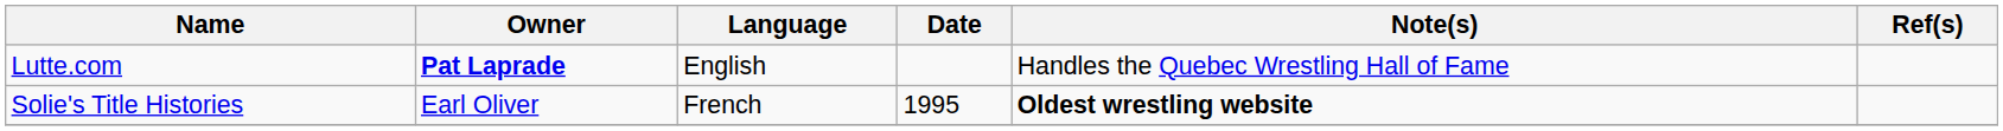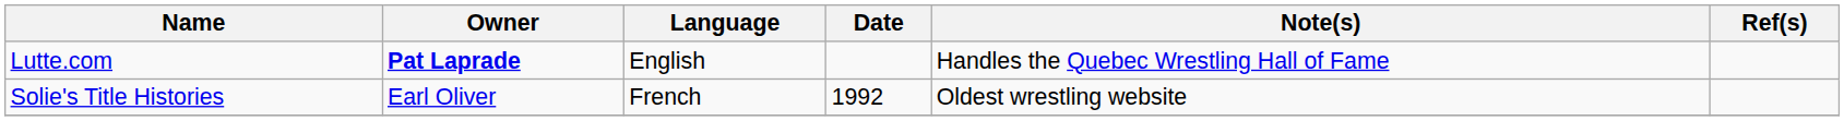 <table class="wikitable sortable" width="100%">
 <tr>
 <th>Name</th>
 <th>Owner</th>
 <th>Language</th>
 <th>Date</th>
 <th>Note(s)</th>
 <th>Ref(s)</th>
 </tr>
 <tr>
 <td><a href='#'>Lutte.com</a></td>
 <td><strong><a href='#'>Pat Laprade</a></strong></td>
 <td>English</td>
 <td></td>
 <td>Handles the <a href='#'>Quebec Wrestling Hall of Fame</a></td>
 <td></td>
 </tr>
 <tr>
 <td><a href='#'>Solie's Title Histories</a></td>
 <td><a href='#'>Earl Oliver</a></td>
 <td>French</td>
-<td>1995</td>
-<td><strong>Oldest wrestling website</strong></td>
+<td>1992</td>
+<td>Oldest wrestling website</td>
 <td></td>
 </tr>
 <tr>
 </tr>
 </table>
